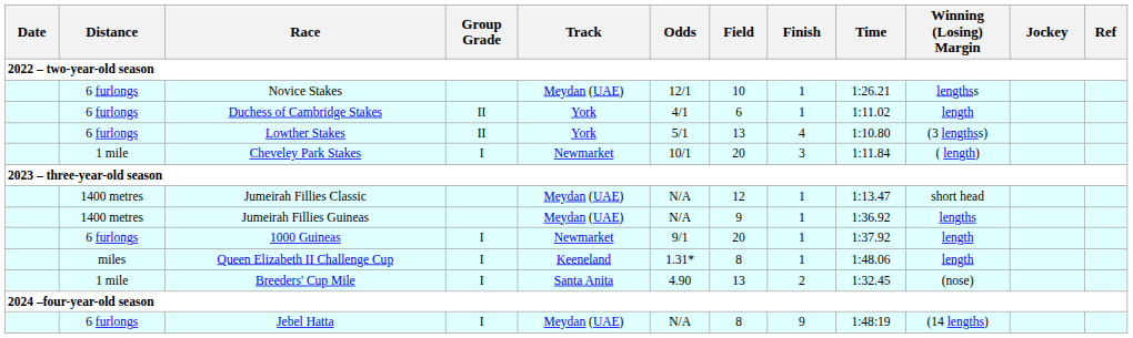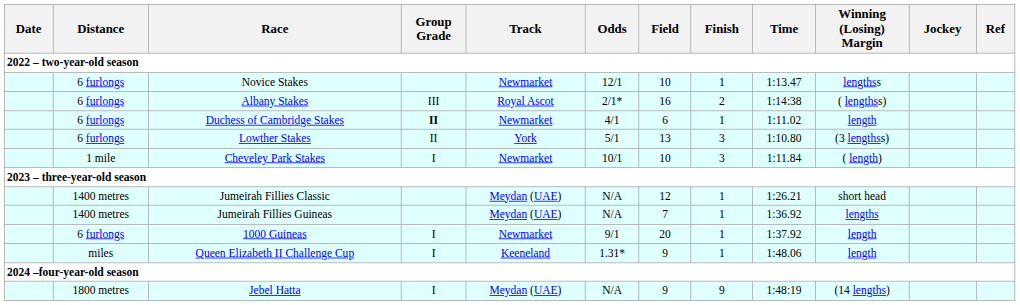 <table class = "wikitable sortable" style="text-align:center; width:100%">
 <tr>
 <th scope="col">Date</th>
 <th scope="col">Distance</th>
 <th scope="col">Race</th>
 <th scope="col">Group<br>Grade</th>
 <th scope="col">Track</th>
 <th scope="col">Odds</th>
 <th scope="col">Field</th>
 <th scope="col">Finish</th>
 <th scope="col">Time</th>
 <th scope="col">Winning<br>(Losing)<br>Margin</th>
 <th scope="col">Jockey</th>
 <th scope="col" class="unsortable">Ref</th>
 </tr>
 <tr style="font-size:90%; background-color:white">
 <td align="left" colspan=12><strong>2022 – two-year-old season</strong></td>
 </tr>
 <tr style="font-size:90%; background-color:lightcyan">
 <td></td>
 <td>  6 <a href='#'>furlongs</a></td>
 <td>Novice Stakes</td>
 <td></td>
-<td><a href='#'>Meydan</a> (<a href='#'>UAE</a>)</td>
+<td><a href='#'>Newmarket</a></td>
 <td> 12/1</td>
 <td>10</td>
 <td>1</td>
-<td>1:26.21</td>
+<td>1:13.47</td>
 <td>  <a href='#'>lengths</a>s</td>
 <td></td>
 <td></td>
 </tr>
 <tr style="font-size:90%; background-color:lightcyan">
 <td></td>
 <td>  6 <a href='#'>furlongs</a></td>
+<td><a href='#'>Albany Stakes</a></td>
+<td> III</td>
+<td><a href='#'>Royal Ascot</a></td>
+<td> 2/1*</td>
+<td>16</td>
+<td>2</td>
+<td>1:14:38</td>
+<td> ( <a href='#'>lengths</a>s)</td>
+<td></td>
+<td></td>
+</tr>
+<tr style="font-size:90%; background-color:lightcyan">
+<td></td>
+<td>  6 <a href='#'>furlongs</a></td>
 <td><a href='#'>Duchess of Cambridge Stakes</a></td>
-<td> II</td>
-<td><a href='#'>York</a></td>
+<td><strong> II</strong></td>
+<td><a href='#'>Newmarket</a></td>
 <td> 4/1</td>
 <td>6</td>
 <td>1</td>
 <td>1:11.02</td>
 <td>  <a href='#'>length</a></td>
 <td></td>
 <td></td>
 </tr>
 <tr style="font-size:90%; background-color:lightcyan">
 <td></td>
 <td>  6 <a href='#'>furlongs</a></td>
 <td><a href='#'>Lowther Stakes</a></td>
 <td> II</td>
 <td><a href='#'>York</a></td>
 <td> 5/1</td>
 <td>13</td>
-<td>4</td>
+<td>3</td>
 <td>1:10.80</td>
 <td> (3 <a href='#'>lengths</a>s)</td>
 <td></td>
 <td></td>
 </tr>
 <tr style="font-size:90%; background-color:lightcyan">
 <td></td>
 <td>   1 mile</td>
 <td><a href='#'>Cheveley Park Stakes</a></td>
 <td> I</td>
 <td><a href='#'>Newmarket</a></td>
 <td> 10/1</td>
-<td>20</td>
+<td>10</td>
 <td>3</td>
 <td>1:11.84</td>
 <td> ( <a href='#'>length</a>)</td>
 <td></td>
 <td></td>
 </tr>
 <tr style="font-size:90%; background-color:white">
 <td align="left" colspan=12><strong>2023 – three-year-old season</strong></td>
 </tr>
 <tr style="font-size:90%; background-color:lightcyan">
 <td></td>
 <td> 1400 metres</td>
 <td>Jumeirah Fillies Classic</td>
 <td></td>
 <td><a href='#'>Meydan</a> (<a href='#'>UAE</a>)</td>
 <td> N/A</td>
 <td>12</td>
 <td>1</td>
-<td>1:13.47</td>
+<td>1:26.21</td>
 <td> short head</td>
 <td></td>
 <td></td>
 </tr>
 <tr style="font-size:90%; background-color:lightcyan">
 <td></td>
 <td> 1400 metres</td>
 <td>Jumeirah Fillies Guineas</td>
 <td></td>
 <td><a href='#'>Meydan</a> (<a href='#'>UAE</a>)</td>
 <td> N/A</td>
-<td>9</td>
+<td>7</td>
 <td>1</td>
 <td>1:36.92</td>
 <td>  <a href='#'>lengths</a></td>
 <td></td>
 <td></td>
 </tr>
 <tr style="font-size:90%; background-color:lightcyan">
 <td></td>
 <td>  6 <a href='#'>furlongs</a></td>
 <td><a href='#'>1000 Guineas</a></td>
 <td> I</td>
 <td><a href='#'>Newmarket</a></td>
 <td> 9/1</td>
 <td>20</td>
 <td>1</td>
 <td>1:37.92</td>
 <td>  <a href='#'>length</a></td>
 <td></td>
 <td></td>
 </tr>
 <tr style="font-size:90%; background-color:lightcyan">
 <td></td>
 <td>  miles</td>
 <td><a href='#'>Queen Elizabeth II Challenge Cup</a></td>
 <td>  I</td>
 <td><a href='#'>Keeneland</a></td>
 <td> 1.31*</td>
-<td>8</td>
+<td>9</td>
 <td>1</td>
 <td>1:48.06</td>
 <td>  <a href='#'>length</a></td>
-<td></td>
-<td></td>
-</tr>
-<tr style="font-size:90%; background-color:lightcyan">
-<td></td>
-<td>   1 mile</td>
-<td><a href='#'>Breeders' Cup Mile</a></td>
-<td>I</td>
-<td><a href='#'>Santa Anita</a></td>
-<td> 4.90</td>
-<td>13</td>
-<td>2</td>
-<td>1:32.45</td>
-<td> (nose)</td>
 <td></td>
 <td></td>
 </tr>
 <tr style="font-size:90%; background-color:white">
 <td align="left" colspan=12><strong>2024 –four-year-old season</strong></td>
 </tr>
 <tr style="font-size:90%; background-color:lightcyan">
 <td></td>
-<td>  6 <a href='#'>furlongs</a></td>
+<td> 1800 metres</td>
 <td><a href='#'>Jebel Hatta</a></td>
 <td> I</td>
 <td><a href='#'>Meydan</a> (<a href='#'>UAE</a>)</td>
 <td> N/A</td>
-<td>8</td>
+<td>9</td>
 <td>9</td>
 <td>1:48:19</td>
 <td> (14 <a href='#'>lengths</a>)</td>
 <td></td>
 <td></td>
 </tr>
 </table>
